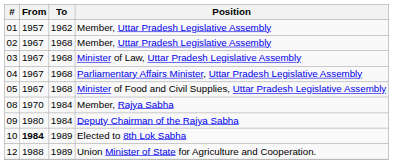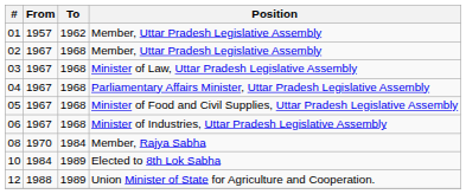 <table class="wikitable sortable">
 <tr>
 <th>#</th>
 <th>From</th>
 <th>To</th>
 <th>Position</th>
 </tr>
 <tr>
 <td>01</td>
 <td>1957</td>
 <td>1962</td>
 <td>Member, <a href='#'>Uttar Pradesh Legislative Assembly</a></td>
 </tr>
 <tr>
 <td>02</td>
 <td>1967</td>
 <td>1968</td>
 <td>Member, <a href='#'>Uttar Pradesh Legislative Assembly</a></td>
 </tr>
 <tr>
 <td>03</td>
 <td>1967</td>
 <td>1968</td>
 <td><a href='#'>Minister</a> of Law, <a href='#'>Uttar Pradesh Legislative Assembly</a></td>
 </tr>
 <tr>
 <td>04</td>
 <td>1967</td>
 <td>1968</td>
 <td><a href='#'>Parliamentary Affairs Minister</a>, <a href='#'>Uttar Pradesh Legislative Assembly</a></td>
 </tr>
 <tr>
 <td>05</td>
 <td>1967</td>
 <td>1968</td>
 <td><a href='#'>Minister</a> of Food and Civil Supplies, <a href='#'>Uttar Pradesh Legislative Assembly</a></td>
 </tr>
 <tr>
+<td>06</td>
+<td>1967</td>
+<td>1968</td>
+<td><a href='#'>Minister</a> of Industries, <a href='#'>Uttar Pradesh Legislative Assembly</a></td>
+</tr>
+<tr>
 <td>08</td>
 <td>1970</td>
 <td>1984</td>
 <td>Member, <a href='#'>Rajya Sabha</a></td>
 </tr>
 <tr>
-<td>09</td>
-<td>1980</td>
+<td>10</td>
 <td>1984</td>
-<td><a href='#'>Deputy Chairman of the Rajya Sabha</a></td>
-</tr>
-<tr>
-<td>10</td>
-<td><strong>1984</strong></td>
 <td>1989</td>
 <td>Elected to <a href='#'>8th Lok Sabha</a></td>
 </tr>
 <tr>
 <td>12</td>
 <td>1988</td>
 <td>1989</td>
 <td>Union <a href='#'>Minister of State</a> for Agriculture and Cooperation.</td>
 </tr>
 <tr>
 </tr>
 </table>
